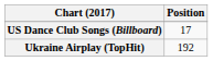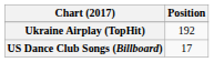 <table class="wikitable sortable plainrowheaders" style="text-align:center">
 <tr>
 <th scope="col">Chart (2017)</th>
 <th scope="col">Position</th>
 </tr>
 <tr>
 </tr>
 <tr>
+<th scope="row">Ukraine Airplay (TopHit)</th>
+<td>192</td>
+</tr>
+<tr>
 <th scope="row">US Dance Club Songs (<em>Billboard</em>)</th>
 <td>17</td>
 </tr>
-<tr>
-<th scope="row">Ukraine Airplay (TopHit)</th>
-<td>192</td>
-</tr>
 </table>
